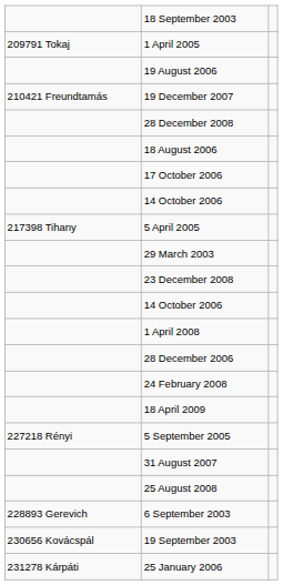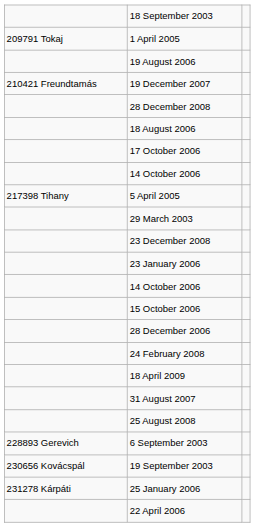 <table class="wikitable" style="font-size: 80%; float: left; width: 26em; margin-right: 1em; height: 700px">
 <tr>
 <td></td>
 <td>18 September 2003</td>
 <td> </td>
 </tr>
 <tr>
 <td>209791 Tokaj</td>
 <td>1 April 2005</td>
 <td></td>
 </tr>
 <tr>
 <td></td>
 <td>19 August 2006</td>
 <td> </td>
 </tr>
 <tr>
 <td>210421 Freundtamás</td>
 <td>19 December 2007</td>
 <td></td>
 </tr>
 <tr>
 <td></td>
 <td>28 December 2008</td>
 <td></td>
 </tr>
 <tr>
 <td></td>
 <td>18 August 2006</td>
 <td></td>
 </tr>
 <tr>
 <td></td>
 <td>17 October 2006</td>
 <td></td>
 </tr>
 <tr>
 <td></td>
 <td>14 October 2006</td>
 <td> </td>
 </tr>
 <tr>
 <td>217398 Tihany</td>
 <td>5 April 2005</td>
 <td></td>
 </tr>
 <tr>
 <td></td>
 <td>29 March 2003</td>
 <td></td>
 </tr>
 <tr>
 <td></td>
 <td>23 December 2008</td>
 <td></td>
 </tr>
 <tr>
 <td></td>
+<td>23 January 2006</td>
+<td></td>
+</tr>
+<tr>
+<td></td>
 <td>14 October 2006</td>
 <td> </td>
 </tr>
 <tr>
 <td></td>
-<td>1 April 2008</td>
-<td></td>
+<td>15 October 2006</td>
+<td> </td>
 </tr>
 <tr>
 <td></td>
 <td>28 December 2006</td>
 <td></td>
 </tr>
 <tr>
 <td></td>
 <td>24 February 2008</td>
 <td></td>
 </tr>
 <tr>
 <td></td>
 <td>18 April 2009</td>
-<td></td>
-</tr>
-<tr>
-<td>227218 Rényi</td>
-<td>5 September 2005</td>
 <td></td>
 </tr>
 <tr>
 <td></td>
 <td>31 August 2007</td>
 <td> </td>
 </tr>
 <tr>
 <td></td>
 <td>25 August 2008</td>
 <td></td>
 </tr>
 <tr>
 <td>228893 Gerevich</td>
 <td>6 September 2003</td>
 <td> </td>
 </tr>
 <tr>
 <td>230656 Kovácspál</td>
 <td>19 September 2003</td>
 <td> </td>
 </tr>
 <tr>
 <td>231278 Kárpáti</td>
 <td>25 January 2006</td>
 <td></td>
 </tr>
+<tr>
+<td></td>
+<td>22 April 2006</td>
+<td></td>
+</tr>
 </table>
